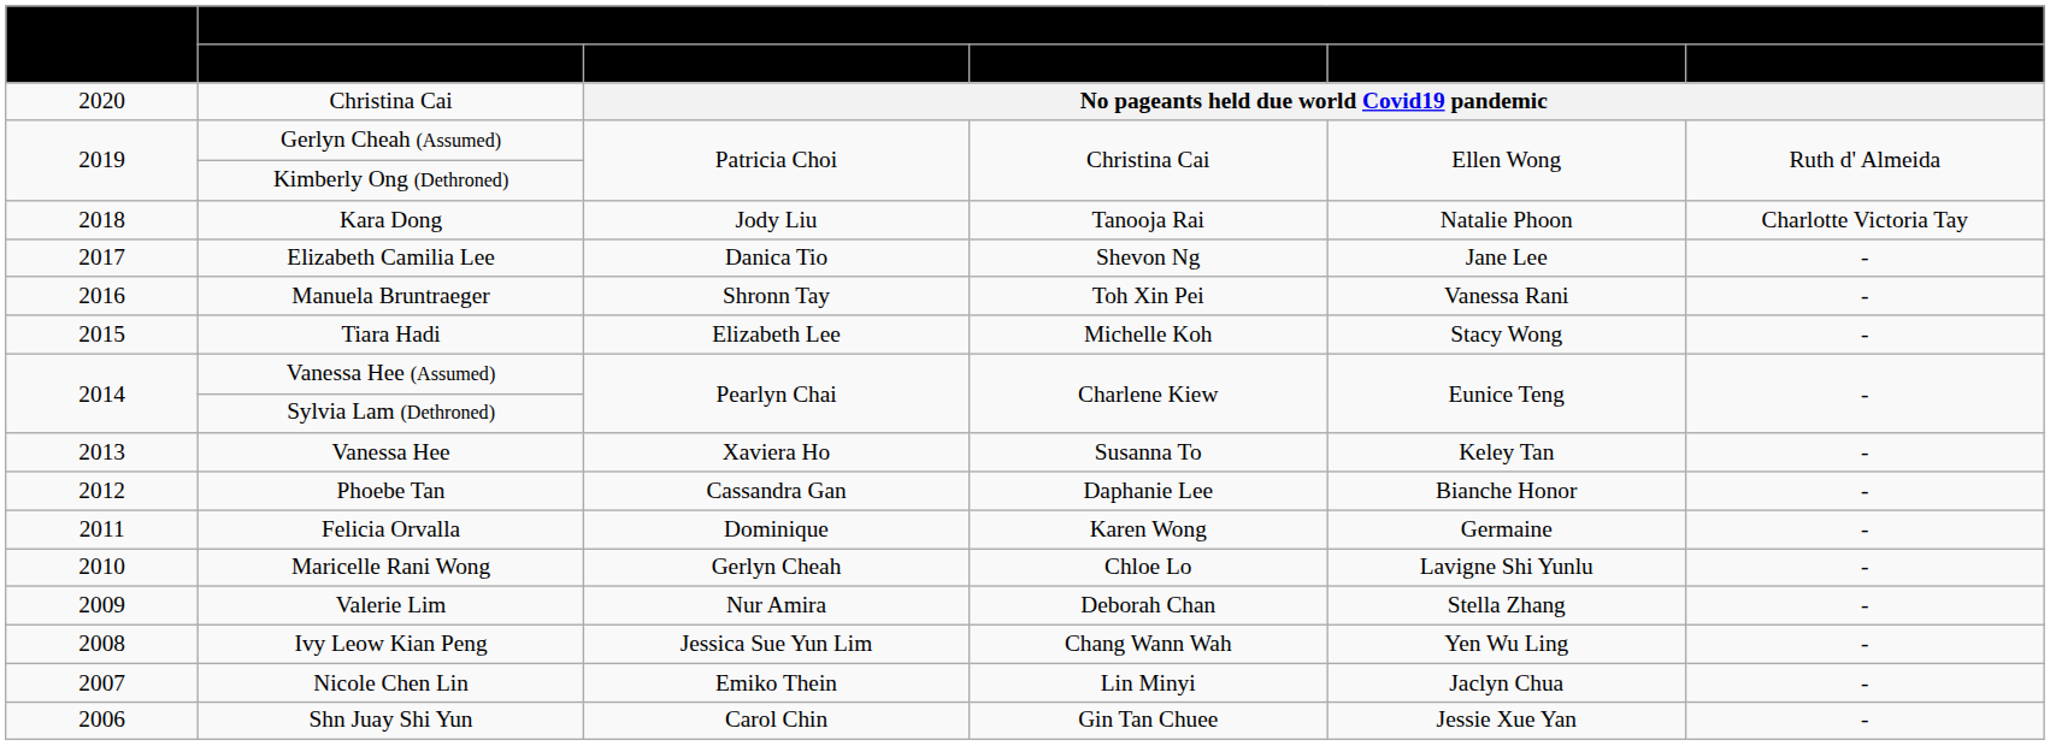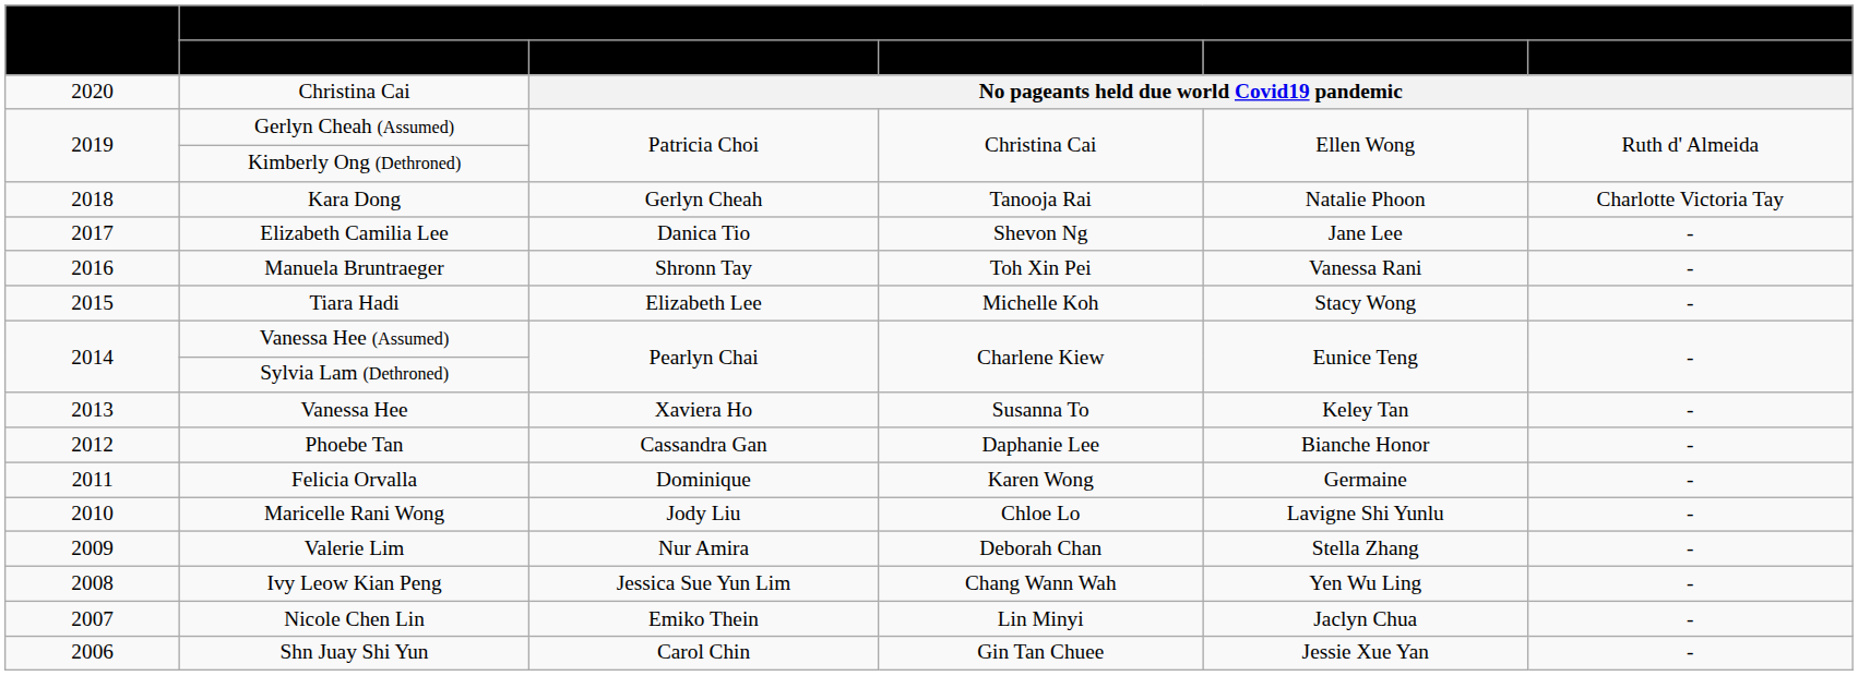 <table class="wikitable" style="text-align:center; font-size:90%; line-height:17px; width:100%;">
 <tr>
 <th style="background:black; width:05%;" scope="col" rowspan="2"><span>Year</span></th>
 <th style="background:black; width:05%;" scope="col" colspan="5"><span>Miss Earth Singapore Elemental Court Titlists</span></th>
 </tr>
 <tr>
 <th style="background:black; width:10%;" scope="col"><span>Earth</span></th>
 <th style="background:black; width:10%;" scope="col"><span>Air</span></th>
 <th style="background:black; width:9.3%;" scope="col"><span>Water</span></th>
 <th style="background:black; width:9.3%;" scope="col"><span>Fire</span></th>
 <th style="background:black; width:9.3%;" scope="col"><span>Eco-Tourism</span></th>
 </tr>
 <tr>
 <td>2020</td>
 <td>Christina Cai</td>
 <th colspan="4">No pageants held due world <a href='#'>Covid19</a> pandemic</th>
 </tr>
 <tr>
 <td rowspan="2">2019</td>
 <td>Gerlyn Cheah <small>(Assumed)</small></td>
 <td rowspan="2">Patricia Choi</td>
 <td rowspan="2">Christina Cai</td>
 <td rowspan="2">Ellen Wong</td>
 <td rowspan="2">Ruth d' Almeida</td>
 </tr>
 <tr>
 <td>Kimberly Ong <small>(Dethroned)</small></td>
 </tr>
 <tr>
 <td>2018</td>
 <td>Kara Dong</td>
-<td>Jody Liu</td>
+<td>Gerlyn Cheah</td>
 <td>Tanooja Rai</td>
 <td>Natalie Phoon</td>
 <td>Charlotte Victoria Tay</td>
 </tr>
 <tr>
 <td>2017</td>
 <td>Elizabeth Camilia Lee</td>
 <td>Danica Tio</td>
 <td>Shevon Ng</td>
 <td>Jane Lee</td>
 <td>-</td>
 </tr>
 <tr>
 <td>2016</td>
 <td>Manuela Bruntraeger</td>
 <td>Shronn Tay</td>
 <td>Toh Xin Pei</td>
 <td>Vanessa Rani</td>
 <td>-</td>
 </tr>
 <tr>
 <td>2015</td>
 <td>Tiara Hadi</td>
 <td>Elizabeth Lee</td>
 <td>Michelle Koh</td>
 <td>Stacy Wong</td>
 <td>-</td>
 </tr>
 <tr>
 <td rowspan="2">2014</td>
 <td>Vanessa Hee <small>(Assumed)</small></td>
 <td rowspan="2">Pearlyn Chai</td>
 <td rowspan="2">Charlene Kiew</td>
 <td rowspan="2">Eunice Teng</td>
 <td rowspan="2">-</td>
 </tr>
 <tr>
 <td>Sylvia Lam <small>(Dethroned)</small></td>
 </tr>
 <tr>
 <td>2013</td>
 <td>Vanessa Hee</td>
 <td>Xaviera Ho</td>
 <td>Susanna To</td>
 <td>Keley Tan</td>
 <td>-</td>
 </tr>
 <tr>
 <td>2012</td>
 <td>Phoebe Tan</td>
 <td>Cassandra Gan</td>
 <td>Daphanie Lee</td>
 <td>Bianche Honor</td>
 <td>-</td>
 </tr>
 <tr>
 <td>2011</td>
 <td>Felicia Orvalla</td>
 <td>Dominique</td>
 <td>Karen Wong</td>
 <td>Germaine</td>
 <td>-</td>
 </tr>
 <tr>
 <td>2010</td>
 <td>Maricelle Rani Wong</td>
-<td>Gerlyn Cheah</td>
+<td>Jody Liu</td>
 <td>Chloe Lo</td>
 <td>Lavigne Shi Yunlu</td>
 <td>-</td>
 </tr>
 <tr>
 <td>2009</td>
 <td>Valerie Lim</td>
 <td>Nur Amira</td>
 <td>Deborah Chan</td>
 <td>Stella Zhang</td>
 <td>-</td>
 </tr>
 <tr>
 <td>2008</td>
 <td>Ivy Leow Kian Peng</td>
 <td>Jessica Sue Yun Lim</td>
 <td>Chang Wann Wah</td>
 <td>Yen Wu Ling</td>
 <td>-</td>
 </tr>
 <tr>
 <td>2007</td>
 <td>Nicole Chen Lin</td>
 <td>Emiko Thein</td>
 <td>Lin Minyi</td>
 <td>Jaclyn Chua</td>
 <td>-</td>
 </tr>
 <tr>
 <td>2006</td>
 <td>Shn Juay Shi Yun</td>
 <td>Carol Chin</td>
 <td>Gin Tan Chuee</td>
 <td>Jessie Xue Yan</td>
 <td>-</td>
 </tr>
 </table>
